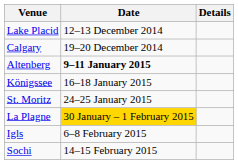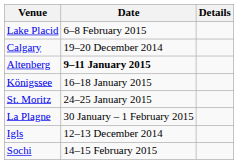 <table class= wikitable>
 <tr>
 <th>Venue</th>
 <th>Date</th>
 <th>Details</th>
 </tr>
 <tr>
 <td> <a href='#'>Lake Placid</a></td>
-<td>12–13 December 2014</td>
+<td>6–8 February 2015</td>
 <td></td>
 </tr>
 <tr>
 <td> <a href='#'>Calgary</a></td>
 <td>19–20 December 2014</td>
 <td></td>
 </tr>
 <tr>
 <td> <a href='#'>Altenberg</a></td>
 <td><strong>9–11 January 2015</strong></td>
 <td></td>
 </tr>
 <tr>
 <td> <a href='#'>Königssee</a></td>
 <td>16–18 January 2015</td>
 <td></td>
 </tr>
 <tr>
 <td> <a href='#'>St. Moritz</a></td>
 <td>24–25 January 2015</td>
 <td></td>
 </tr>
 <tr>
 <td> <a href='#'>La Plagne</a></td>
-<td style="background: gold;">30 January – 1 February 2015</td>
+<td>30 January – 1 February 2015</td>
 <td></td>
 </tr>
 <tr>
 <td> <a href='#'>Igls</a></td>
-<td>6–8 February 2015</td>
+<td>12–13 December 2014</td>
 <td></td>
 </tr>
 <tr>
 <td> <a href='#'>Sochi</a></td>
 <td>14–15 February 2015</td>
 <td></td>
 </tr>
 </table>
